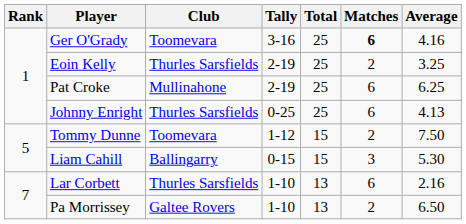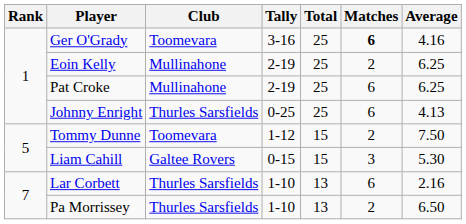 <table class="wikitable">
 <tr>
 <th>Rank</th>
 <th>Player</th>
 <th>Club</th>
 <th>Tally</th>
 <th>Total</th>
 <th>Matches</th>
 <th>Average</th>
 </tr>
 <tr>
 <td rowspan="4" style="text-align:center;">1</td>
 <td><a href='#'>Ger O'Grady</a></td>
 <td><a href='#'>Toomevara</a></td>
 <td align=center>3-16</td>
 <td align=center>25</td>
 <td align=center><strong>6</strong></td>
 <td align=center>4.16</td>
 </tr>
 <tr>
 <td><a href='#'>Eoin Kelly</a></td>
-<td><a href='#'>Thurles Sarsfields</a></td>
+<td><a href='#'>Mullinahone</a></td>
 <td align=center>2-19</td>
 <td align=center>25</td>
 <td align=center>2</td>
-<td align=center>3.25</td>
+<td align=center>6.25</td>
 </tr>
 <tr>
 <td>Pat Croke</td>
 <td><a href='#'>Mullinahone</a></td>
 <td align=center>2-19</td>
 <td align=center>25</td>
 <td align=center>6</td>
 <td align=center>6.25</td>
 </tr>
 <tr>
 <td><a href='#'>Johnny Enright</a></td>
 <td><a href='#'>Thurles Sarsfields</a></td>
 <td align=center>0-25</td>
 <td align=center>25</td>
 <td align=center>6</td>
 <td align=center>4.13</td>
 </tr>
 <tr>
 <td rowspan="2" style="text-align:center;">5</td>
 <td><a href='#'>Tommy Dunne</a></td>
 <td><a href='#'>Toomevara</a></td>
 <td align=center>1-12</td>
 <td align=center>15</td>
 <td align=center>2</td>
 <td align=center>7.50</td>
 </tr>
 <tr>
 <td><a href='#'>Liam Cahill</a></td>
-<td><a href='#'>Ballingarry</a></td>
+<td><a href='#'>Galtee Rovers</a></td>
 <td align=center>0-15</td>
 <td align=center>15</td>
 <td align=center>3</td>
 <td align=center>5.30</td>
 </tr>
 <tr>
 <td rowspan="2" style="text-align:center;">7</td>
 <td><a href='#'>Lar Corbett</a></td>
 <td><a href='#'>Thurles Sarsfields</a></td>
 <td align=center>1-10</td>
 <td align=center>13</td>
 <td align=center>6</td>
 <td align=center>2.16</td>
 </tr>
 <tr>
 <td>Pa Morrissey</td>
-<td><a href='#'>Galtee Rovers</a></td>
+<td><a href='#'>Thurles Sarsfields</a></td>
 <td align=center>1-10</td>
 <td align=center>13</td>
 <td align=center>2</td>
 <td align=center>6.50</td>
 </tr>
 </table>
